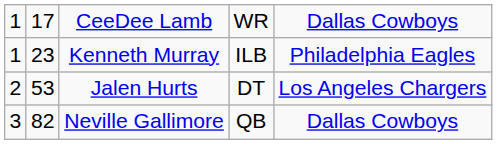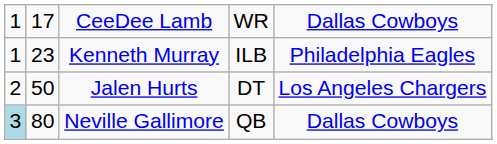 <table class="wikitable" style="text-align:center">
 <tr>
 <td>1</td>
 <td>17</td>
 <td><a href='#'>CeeDee Lamb</a></td>
 <td>WR</td>
 <td><a href='#'>Dallas Cowboys</a></td>
 </tr>
 <tr>
 <td>1</td>
 <td>23</td>
 <td><a href='#'>Kenneth Murray</a></td>
 <td>ILB</td>
 <td><a href='#'>Philadelphia Eagles</a></td>
 </tr>
 <tr>
 <td>2</td>
-<td>53</td>
+<td>50</td>
 <td><a href='#'>Jalen Hurts</a></td>
 <td>DT</td>
 <td><a href='#'>Los Angeles Chargers</a></td>
 </tr>
 <tr>
-<td>3</td>
-<td>82</td>
+<td style="background: lightblue;">3</td>
+<td>80</td>
 <td><a href='#'>Neville Gallimore</a></td>
 <td>QB</td>
 <td><a href='#'>Dallas Cowboys</a></td>
 </tr>
 </table>
